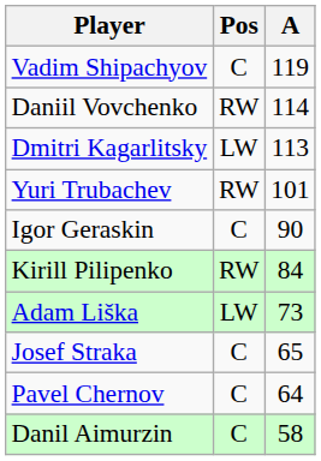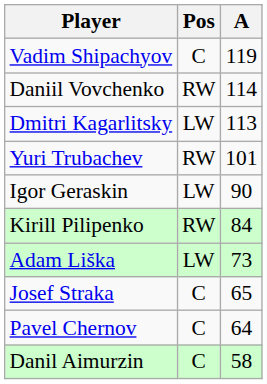 <table class="wikitable">
 <tr>
 <th>Player</th>
 <th>Pos</th>
 <th>A</th>
 </tr>
 <tr style="text-align:center;">
 <td style="text-align:left;"> <a href='#'>Vadim Shipachyov</a></td>
 <td>C</td>
 <td>119</td>
 </tr>
 <tr style="text-align:center;">
 <td style="text-align:left;"> Daniil Vovchenko</td>
 <td>RW</td>
 <td>114</td>
 </tr>
 <tr style="text-align:center;">
 <td style="text-align:left;"> <a href='#'>Dmitri Kagarlitsky</a></td>
 <td>LW</td>
 <td>113</td>
 </tr>
 <tr style="text-align:center;">
 <td style="text-align:left;"> <a href='#'>Yuri Trubachev</a></td>
 <td>RW</td>
 <td>101</td>
 </tr>
 <tr style="text-align:center;">
 <td style="text-align:left;"> Igor Geraskin</td>
-<td>C</td>
+<td>LW</td>
 <td>90</td>
 </tr>
 <tr style="text-align:center;" bgcolor="#cfc">
 <td style="text-align:left;"> Kirill Pilipenko</td>
 <td>RW</td>
 <td>84</td>
 </tr>
 <tr style="text-align:center;" bgcolor="#cfc">
 <td style="text-align:left;"> <a href='#'>Adam Liška</a></td>
 <td>LW</td>
 <td>73</td>
 </tr>
 <tr style="text-align:center;">
 <td style="text-align:left;"> <a href='#'>Josef Straka</a></td>
 <td>C</td>
 <td>65</td>
 </tr>
 <tr style="text-align:center;">
 <td style="text-align:left;"> <a href='#'>Pavel Chernov</a></td>
 <td>C</td>
 <td>64</td>
 </tr>
 <tr style="text-align:center;" bgcolor="#cfc">
 <td style="text-align:left;"> Danil Aimurzin</td>
 <td>C</td>
 <td>58</td>
 </tr>
 </table>
